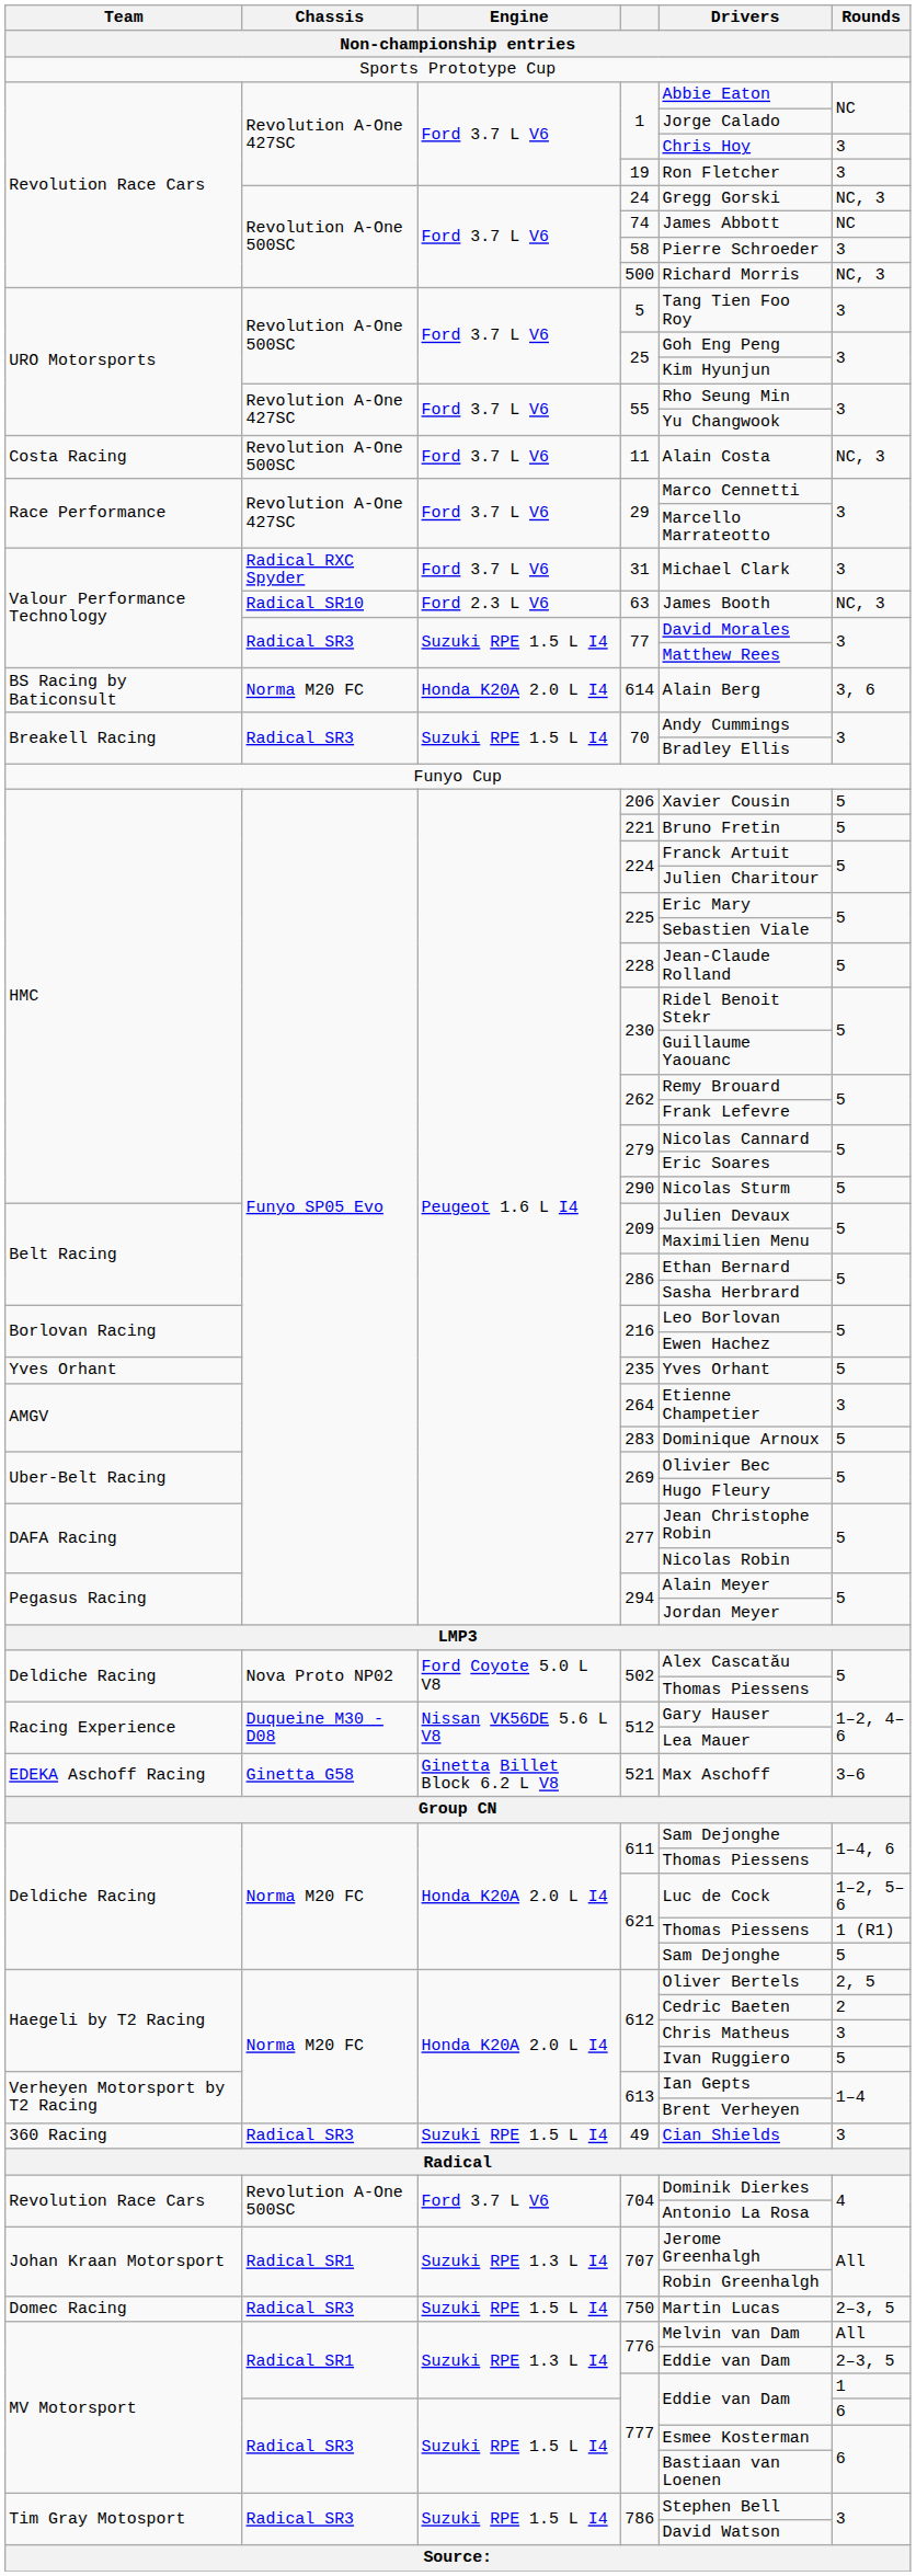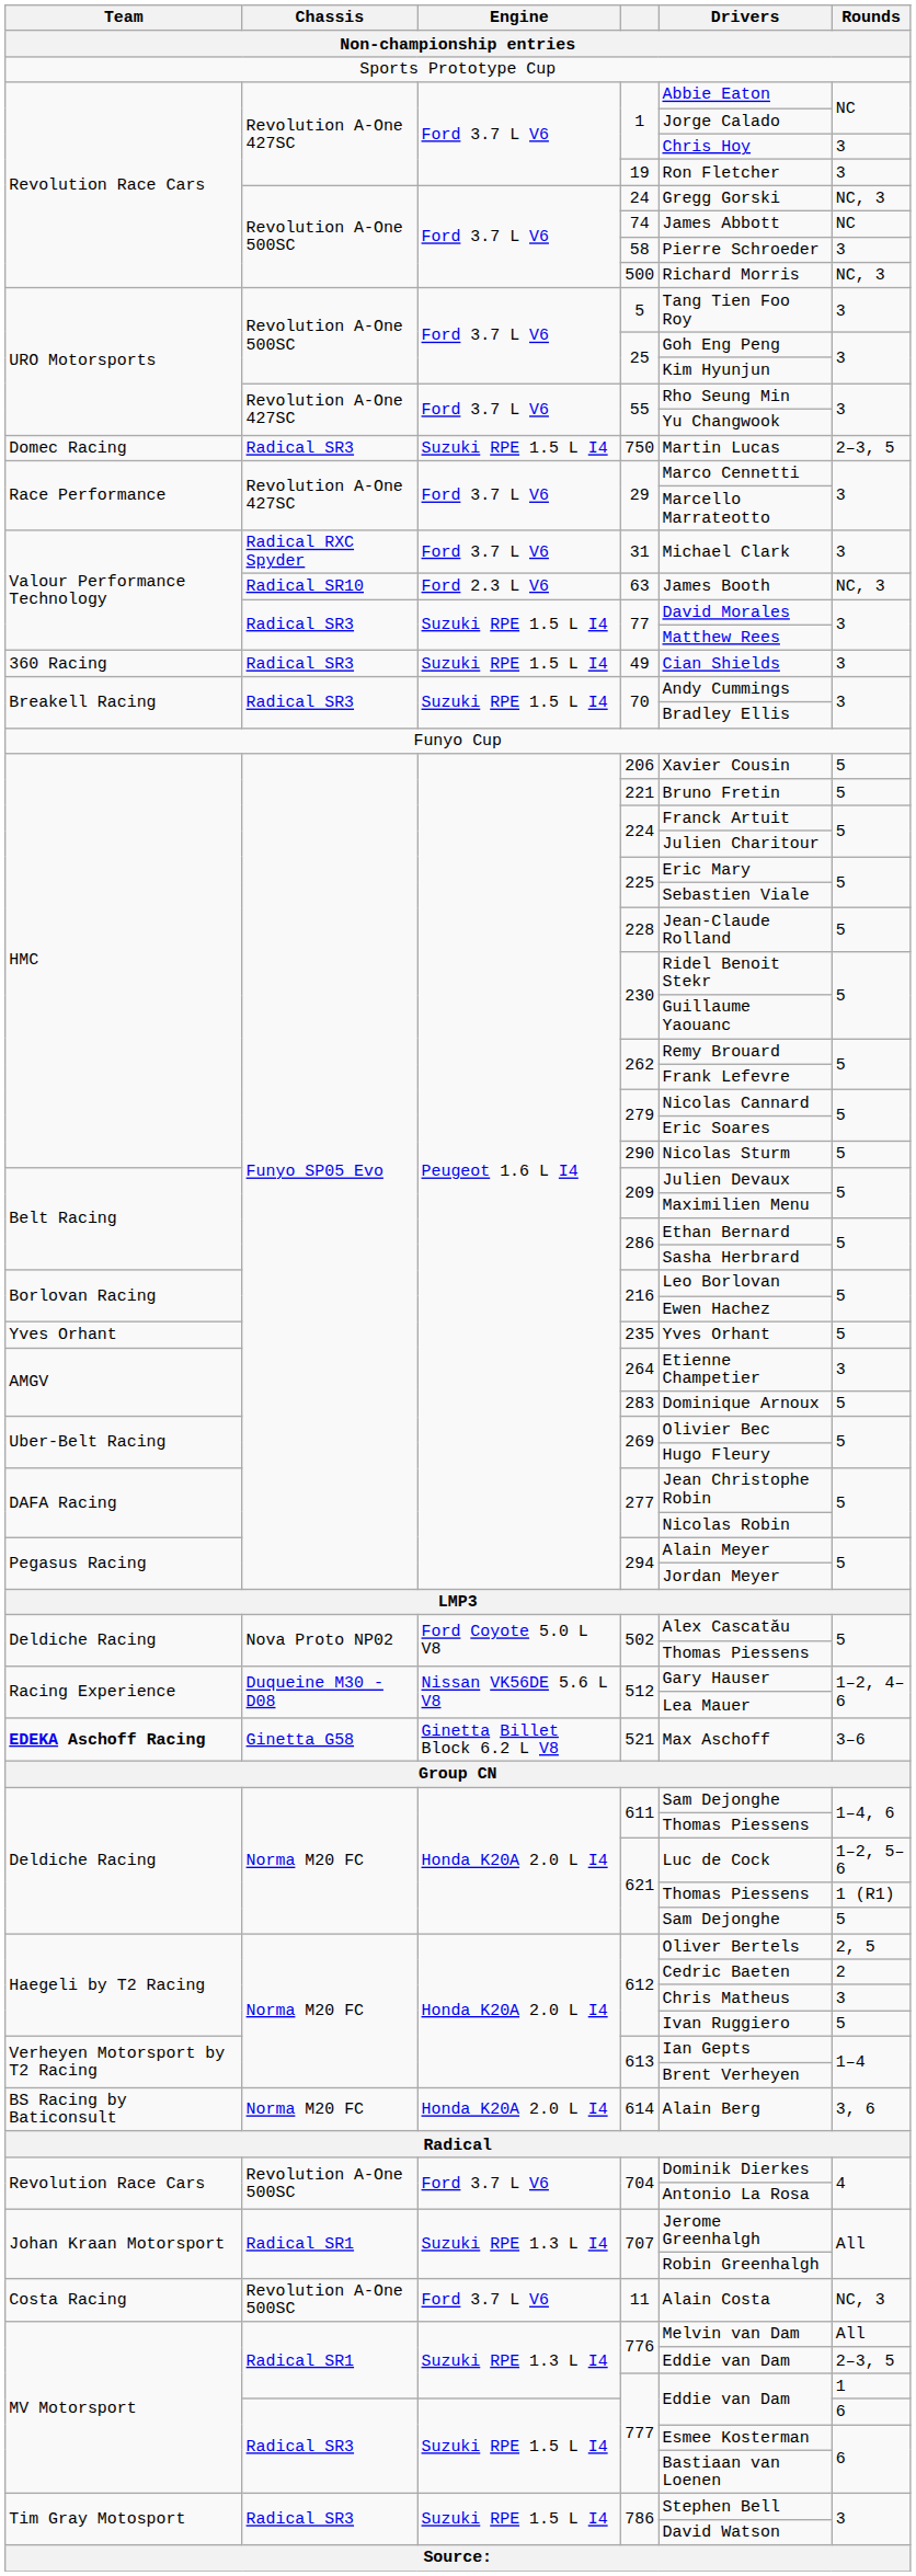 <table class="wikitable" style="font-size: 85%;">
 <tr>
 <th>Team</th>
 <th>Chassis</th>
 <th>Engine</th>
 <th></th>
 <th>Drivers</th>
 <th>Rounds</th>
 </tr>
 <tr>
 <th colspan=6>Non-championship entries</th>
 </tr>
 <tr>
 <td colspan=6 align=center>Sports Prototype Cup</td>
 </tr>
 <tr>
 <td rowspan=8> Revolution Race Cars</td>
 <td rowspan=4>Revolution A-One 427SC</td>
 <td rowspan=4><a href='#'>Ford</a> 3.7 L <a href='#'>V6</a></td>
 <td rowspan=3 align=center>1</td>
 <td> <a href='#'>Abbie Eaton</a></td>
 <td rowspan=2>NC</td>
 </tr>
 <tr>
 <td> Jorge Calado</td>
 </tr>
 <tr>
 <td> <a href='#'>Chris Hoy</a></td>
 <td>3</td>
 </tr>
 <tr>
 <td align=center>19</td>
 <td> Ron Fletcher</td>
 <td>3</td>
 </tr>
 <tr>
 <td rowspan=4>Revolution A-One 500SC</td>
 <td rowspan=4><a href='#'>Ford</a> 3.7 L <a href='#'>V6</a></td>
 <td align=center>24</td>
 <td> Gregg Gorski</td>
 <td>NC, 3</td>
 </tr>
 <tr>
 <td align=center>74</td>
 <td> James Abbott</td>
 <td>NC</td>
 </tr>
 <tr>
 <td align=center>58</td>
 <td> Pierre Schroeder</td>
 <td>3</td>
 </tr>
 <tr>
 <td align=center>500</td>
 <td> Richard Morris</td>
 <td>NC, 3</td>
 </tr>
 <tr>
 <td rowspan=5> URO Motorsports</td>
 <td rowspan=3>Revolution A-One 500SC</td>
 <td rowspan=3><a href='#'>Ford</a> 3.7 L <a href='#'>V6</a></td>
 <td align=center>5</td>
 <td> Tang Tien Foo Roy</td>
 <td>3</td>
 </tr>
 <tr>
 <td rowspan=2 align=center>25</td>
 <td> Goh Eng Peng</td>
 <td rowspan=2>3</td>
 </tr>
 <tr>
 <td> Kim Hyunjun</td>
 </tr>
 <tr>
 <td rowspan=2>Revolution A-One 427SC</td>
 <td rowspan=2><a href='#'>Ford</a> 3.7 L <a href='#'>V6</a></td>
 <td rowspan=2 align=center>55</td>
 <td> Rho Seung Min</td>
 <td rowspan=2>3</td>
 </tr>
 <tr>
 <td> Yu Changwook</td>
 </tr>
 <tr>
-<td> Costa Racing</td>
-<td>Revolution A-One 500SC</td>
-<td><a href='#'>Ford</a> 3.7 L <a href='#'>V6</a></td>
-<td align=center>11</td>
-<td> Alain Costa</td>
-<td>NC, 3</td>
+<td> Domec Racing</td>
+<td><a href='#'>Radical SR3</a></td>
+<td><a href='#'>Suzuki</a> <a href='#'>RPE</a> 1.5 L <a href='#'>I4</a></td>
+<td align=center>750</td>
+<td> Martin Lucas</td>
+<td>2–3, 5</td>
 </tr>
 <tr>
 <td rowspan=2> Race Performance</td>
 <td rowspan=2>Revolution A-One 427SC</td>
 <td rowspan=2><a href='#'>Ford</a> 3.7 L <a href='#'>V6</a></td>
 <td rowspan=2 align=center>29</td>
 <td> Marco Cennetti</td>
 <td rowspan=2>3</td>
 </tr>
 <tr>
 <td> Marcello Marrateotto</td>
 </tr>
 <tr>
 <td rowspan=4> Valour Performance Technology</td>
 <td><a href='#'>Radical RXC Spyder</a></td>
 <td><a href='#'>Ford</a> 3.7 L <a href='#'>V6</a></td>
 <td align=center>31</td>
 <td> Michael Clark</td>
 <td>3</td>
 </tr>
 <tr>
 <td><a href='#'>Radical SR10</a></td>
 <td><a href='#'>Ford</a> 2.3 L <a href='#'>V6</a></td>
 <td align=center>63</td>
 <td> James Booth</td>
 <td>NC, 3</td>
 </tr>
 <tr>
 <td rowspan=2><a href='#'>Radical SR3</a></td>
 <td rowspan=2><a href='#'>Suzuki</a> <a href='#'>RPE</a> 1.5 L <a href='#'>I4</a></td>
 <td rowspan=2 align=center>77</td>
 <td> <a href='#'>David Morales</a></td>
 <td rowspan=2>3</td>
 </tr>
 <tr>
 <td> <a href='#'>Matthew Rees</a></td>
 </tr>
 <tr>
-<td> BS Racing by Baticonsult</td>
-<td><a href='#'>Norma</a> M20 FC</td>
-<td><a href='#'>Honda K20A</a> 2.0 L <a href='#'>I4</a></td>
-<td align=center>614</td>
-<td> Alain Berg</td>
-<td>3, 6</td>
+<td> 360 Racing</td>
+<td><a href='#'>Radical SR3</a></td>
+<td><a href='#'>Suzuki</a> <a href='#'>RPE</a> 1.5 L <a href='#'>I4</a></td>
+<td align=center>49</td>
+<td> <a href='#'>Cian Shields</a></td>
+<td>3</td>
 </tr>
 <tr>
 <td rowspan=2> Breakell Racing</td>
 <td rowspan=2><a href='#'>Radical SR3</a></td>
 <td rowspan=2><a href='#'>Suzuki</a> <a href='#'>RPE</a> 1.5 L <a href='#'>I4</a></td>
 <td rowspan=2 align=center>70</td>
 <td> Andy Cummings</td>
 <td rowspan=2>3</td>
 </tr>
 <tr>
 <td> Bradley Ellis</td>
 </tr>
 <tr>
 <td colspan=6 align=center>Funyo Cup</td>
 </tr>
 <tr>
 <td rowspan=14> HMC</td>
 <td rowspan=29><a href='#'>Funyo SP05 Evo</a></td>
 <td rowspan=29><a href='#'>Peugeot</a> 1.6 L <a href='#'>I4</a></td>
 <td align=center>206</td>
 <td> Xavier Cousin</td>
 <td>5</td>
 </tr>
 <tr>
 <td align=center>221</td>
 <td> Bruno Fretin</td>
 <td>5</td>
 </tr>
 <tr>
 <td rowspan=2 align=center>224</td>
 <td> Franck Artuit</td>
 <td rowspan=2>5</td>
 </tr>
 <tr>
 <td> Julien Charitour</td>
 </tr>
 <tr>
 <td rowspan=2 align=center>225</td>
 <td> Eric Mary</td>
 <td rowspan=2>5</td>
 </tr>
 <tr>
 <td> Sebastien Viale</td>
 </tr>
 <tr>
 <td align=center>228</td>
 <td> Jean-Claude Rolland</td>
 <td>5</td>
 </tr>
 <tr>
 <td rowspan=2 align=center>230</td>
 <td> Ridel Benoit Stekr</td>
 <td rowspan=2>5</td>
 </tr>
 <tr>
 <td> Guillaume Yaouanc</td>
 </tr>
 <tr>
 <td rowspan=2 align=center>262</td>
 <td> Remy Brouard</td>
 <td rowspan=2>5</td>
 </tr>
 <tr>
 <td> Frank Lefevre</td>
 </tr>
 <tr>
 <td rowspan=2 align=center>279</td>
 <td> Nicolas Cannard</td>
 <td rowspan=2>5</td>
 </tr>
 <tr>
 <td> Eric Soares</td>
 </tr>
 <tr>
 <td align=center>290</td>
 <td> Nicolas Sturm</td>
 <td>5</td>
 </tr>
 <tr>
 <td rowspan=4> Belt Racing</td>
 <td rowspan=2 align=center>209</td>
 <td> Julien Devaux</td>
 <td rowspan=2>5</td>
 </tr>
 <tr>
 <td> Maximilien Menu</td>
 </tr>
 <tr>
 <td rowspan=2 align=center>286</td>
 <td> Ethan Bernard</td>
 <td rowspan=2>5</td>
 </tr>
 <tr>
 <td> Sasha Herbrard</td>
 </tr>
 <tr>
 <td rowspan=2> Borlovan Racing</td>
 <td rowspan=2 align=center>216</td>
 <td> Leo Borlovan</td>
 <td rowspan=2>5</td>
 </tr>
 <tr>
 <td> Ewen Hachez</td>
 </tr>
 <tr>
 <td> Yves Orhant</td>
 <td align=center>235</td>
 <td> Yves Orhant</td>
 <td>5</td>
 </tr>
 <tr>
 <td rowspan=2> AMGV</td>
 <td align=center>264</td>
 <td> Etienne Champetier</td>
 <td>3</td>
 </tr>
 <tr>
 <td align=center>283</td>
 <td> Dominique Arnoux</td>
 <td>5</td>
 </tr>
 <tr>
 <td rowspan=2> Uber-Belt Racing</td>
 <td rowspan=2 align=center>269</td>
 <td> Olivier Bec</td>
 <td rowspan=2>5</td>
 </tr>
 <tr>
 <td> Hugo Fleury</td>
 </tr>
 <tr>
 <td rowspan=2> DAFA Racing</td>
 <td rowspan=2 align=center>277</td>
 <td> Jean Christophe Robin</td>
 <td rowspan=2>5</td>
 </tr>
 <tr>
 <td> Nicolas Robin</td>
 </tr>
 <tr>
 <td rowspan=2> Pegasus Racing</td>
 <td rowspan=2 align=center>294</td>
 <td> Alain Meyer</td>
 <td rowspan=2>5</td>
 </tr>
 <tr>
 <td> Jordan Meyer</td>
 </tr>
 <tr>
 <th colspan=6>LMP3</th>
 </tr>
 <tr>
 <td rowspan=2> Deldiche Racing</td>
 <td rowspan=2>Nova Proto NP02</td>
 <td rowspan=2><a href='#'>Ford</a> <a href='#'>Coyote</a> 5.0 L V8</td>
 <td rowspan=2 align=center>502</td>
 <td> Alex Cascatău</td>
 <td rowspan=2>5</td>
 </tr>
 <tr>
 <td> Thomas Piessens</td>
 </tr>
 <tr>
 <td rowspan=2> Racing Experience</td>
 <td rowspan=2><a href='#'>Duqueine M30 - D08</a></td>
 <td rowspan=2><a href='#'>Nissan</a> <a href='#'>VK56DE</a> 5.6 L <a href='#'>V8</a></td>
 <td rowspan=2 align=center>512</td>
 <td> Gary Hauser</td>
 <td rowspan=2>1–2, 4–6</td>
 </tr>
 <tr>
 <td> Lea Mauer</td>
 </tr>
 <tr>
-<td> <a href='#'>EDEKA</a> Aschoff Racing</td>
+<td><strong> <a href='#'>EDEKA</a> Aschoff Racing</strong></td>
 <td><a href='#'>Ginetta G58</a></td>
 <td><a href='#'>Ginetta</a> <a href='#'>Billet</a> Block 6.2 L <a href='#'>V8</a></td>
 <td align=center>521</td>
 <td> Max Aschoff</td>
 <td>3–6</td>
 </tr>
 <tr>
 <th colspan=6>Group CN</th>
 </tr>
 <tr>
 <td rowspan=5> Deldiche Racing</td>
 <td rowspan=5><a href='#'>Norma</a> M20 FC</td>
 <td rowspan=5><a href='#'>Honda K20A</a> 2.0 L <a href='#'>I4</a></td>
 <td rowspan=2 align=center>611</td>
 <td> Sam Dejonghe</td>
 <td rowspan=2>1–4, 6</td>
 </tr>
 <tr>
 <td> Thomas Piessens</td>
 </tr>
 <tr>
 <td rowspan=3 align=center>621</td>
 <td> Luc de Cock</td>
 <td>1–2, 5–6</td>
 </tr>
 <tr>
 <td> Thomas Piessens</td>
 <td>1 (R1)</td>
 </tr>
 <tr>
 <td> Sam Dejonghe</td>
 <td>5</td>
 </tr>
 <tr>
 <td rowspan=4> Haegeli by T2 Racing</td>
 <td rowspan=6><a href='#'>Norma</a> M20 FC</td>
 <td rowspan=6><a href='#'>Honda K20A</a> 2.0 L <a href='#'>I4</a></td>
 <td rowspan=4 align=center>612</td>
 <td> Oliver Bertels</td>
 <td>2, 5</td>
 </tr>
 <tr>
 <td> Cedric Baeten</td>
 <td>2</td>
 </tr>
 <tr>
 <td> Chris Matheus</td>
 <td>3</td>
 </tr>
 <tr>
 <td> Ivan Ruggiero</td>
 <td>5</td>
 </tr>
 <tr>
 <td rowspan=2> Verheyen Motorsport by T2 Racing</td>
 <td rowspan=2 align=center>613</td>
 <td> Ian Gepts</td>
 <td rowspan=2>1–4</td>
 </tr>
 <tr>
 <td> Brent Verheyen</td>
 </tr>
 <tr>
-<td> 360 Racing</td>
-<td><a href='#'>Radical SR3</a></td>
-<td><a href='#'>Suzuki</a> <a href='#'>RPE</a> 1.5 L <a href='#'>I4</a></td>
-<td align=center>49</td>
-<td> <a href='#'>Cian Shields</a></td>
-<td>3</td>
+<td> BS Racing by Baticonsult</td>
+<td><a href='#'>Norma</a> M20 FC</td>
+<td><a href='#'>Honda K20A</a> 2.0 L <a href='#'>I4</a></td>
+<td align=center>614</td>
+<td> Alain Berg</td>
+<td>3, 6</td>
 </tr>
 <tr>
 <th colspan=6>Radical</th>
 </tr>
 <tr>
 <td rowspan=2> Revolution Race Cars</td>
 <td rowspan=2>Revolution A-One 500SC</td>
 <td rowspan=2><a href='#'>Ford</a> 3.7 L <a href='#'>V6</a></td>
 <td rowspan=2 align=center>704</td>
 <td> Dominik Dierkes</td>
 <td rowspan=2>4</td>
 </tr>
 <tr>
 <td> Antonio La Rosa</td>
 </tr>
 <tr>
 <td rowspan=2> Johan Kraan Motorsport</td>
 <td rowspan=2><a href='#'>Radical SR1</a></td>
 <td rowspan=2><a href='#'>Suzuki</a> <a href='#'>RPE</a> 1.3 L <a href='#'>I4</a></td>
 <td rowspan=2 align=center>707</td>
 <td> Jerome Greenhalgh</td>
 <td rowspan=2>All</td>
 </tr>
 <tr>
 <td> Robin Greenhalgh</td>
 </tr>
 <tr>
-<td> Domec Racing</td>
-<td><a href='#'>Radical SR3</a></td>
-<td><a href='#'>Suzuki</a> <a href='#'>RPE</a> 1.5 L <a href='#'>I4</a></td>
-<td align=center>750</td>
-<td> Martin Lucas</td>
-<td>2–3, 5</td>
+<td> Costa Racing</td>
+<td>Revolution A-One 500SC</td>
+<td><a href='#'>Ford</a> 3.7 L <a href='#'>V6</a></td>
+<td align=center>11</td>
+<td> Alain Costa</td>
+<td>NC, 3</td>
 </tr>
 <tr>
 <td rowspan=6> MV Motorsport</td>
 <td rowspan=3><a href='#'>Radical SR1</a></td>
 <td rowspan=3><a href='#'>Suzuki</a> <a href='#'>RPE</a> 1.3 L <a href='#'>I4</a></td>
 <td rowspan=2 align=center>776</td>
 <td> Melvin van Dam</td>
 <td>All</td>
 </tr>
 <tr>
 <td> Eddie van Dam</td>
 <td>2–3, 5</td>
 </tr>
 <tr>
 <td rowspan=4 align=center>777</td>
 <td rowspan=2> Eddie van Dam</td>
 <td>1</td>
 </tr>
 <tr>
 <td rowspan=3><a href='#'>Radical SR3</a></td>
 <td rowspan=3><a href='#'>Suzuki</a> <a href='#'>RPE</a> 1.5 L <a href='#'>I4</a></td>
 <td>6</td>
 </tr>
 <tr>
 <td> Esmee Kosterman</td>
 <td rowspan=2>6</td>
 </tr>
 <tr>
 <td> Bastiaan van Loenen</td>
 </tr>
 <tr>
 <td rowspan=2> Tim Gray Motosport</td>
 <td rowspan=2><a href='#'>Radical SR3</a></td>
 <td rowspan=2><a href='#'>Suzuki</a> <a href='#'>RPE</a> 1.5 L <a href='#'>I4</a></td>
 <td rowspan=2 align=center>786</td>
 <td> Stephen Bell</td>
 <td rowspan=2>3</td>
 </tr>
 <tr>
 <td> David Watson</td>
 </tr>
 <tr>
 <th colspan=6>Source:</th>
 </tr>
 </table>
